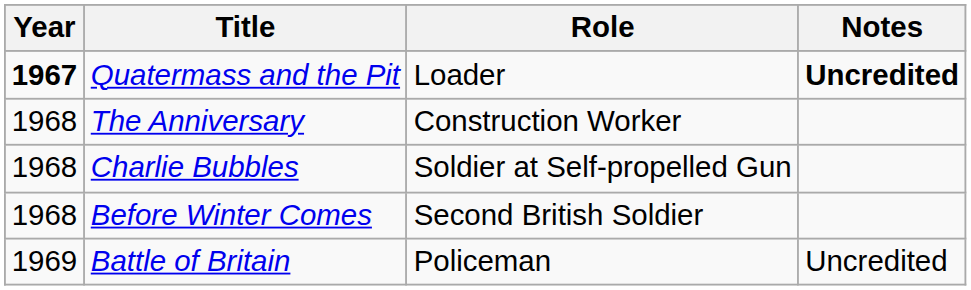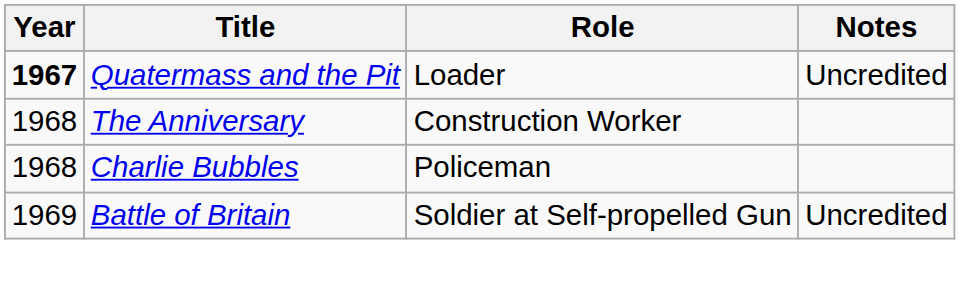 <table class = "wikitable sortable">
 <tr>
 <th>Year</th>
 <th>Title</th>
 <th>Role</th>
 <th class = "unsortable">Notes</th>
 </tr>
 <tr>
 <td><strong>1967</strong></td>
 <td><em><a href='#'>Quatermass and the Pit</a></em></td>
 <td>Loader</td>
-<td><strong>Uncredited</strong></td>
+<td>Uncredited</td>
 </tr>
 <tr>
 <td>1968</td>
 <td><em><a href='#'>The Anniversary</a></em></td>
 <td>Construction Worker</td>
 <td></td>
 </tr>
 <tr>
 <td>1968</td>
 <td><em><a href='#'>Charlie Bubbles</a></em></td>
-<td>Soldier at Self-propelled Gun</td>
-<td></td>
-</tr>
-<tr>
-<td>1968</td>
-<td><em><a href='#'>Before Winter Comes</a></em></td>
-<td>Second British Soldier</td>
+<td>Policeman</td>
 <td></td>
 </tr>
 <tr>
 <td>1969</td>
 <td><em><a href='#'>Battle of Britain</a></em></td>
-<td>Policeman</td>
+<td>Soldier at Self-propelled Gun</td>
 <td>Uncredited</td>
 </tr>
 </table>
